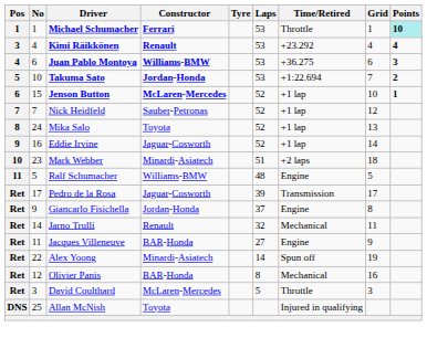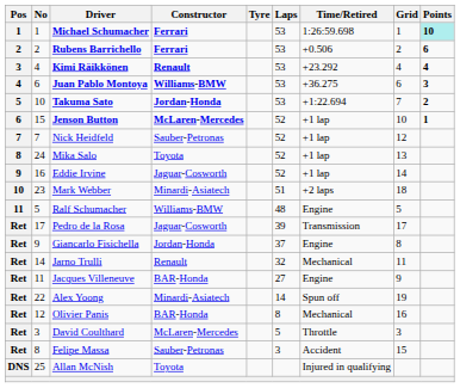 <table class="wikitable sortable" style="font-size: 85%;">
 <tr>
 <th>Pos</th>
 <th>No</th>
 <th>Driver</th>
 <th>Constructor</th>
 <th>Tyre</th>
 <th>Laps</th>
 <th>Time/Retired</th>
 <th>Grid</th>
 <th>Points</th>
 </tr>
 <tr>
 <th>1</th>
 <td>1</td>
 <td> <strong><a href='#'>Michael Schumacher</a></strong></td>
 <td><strong><a href='#'>Ferrari</a></strong></td>
 <td></td>
 <td>53</td>
-<td>Throttle</td>
+<td>1:26:59.698</td>
 <td>1</td>
 <td style="background: paleturquoise;"><strong>10</strong></td>
+</tr>
+<tr>
+<th>2</th>
+<td>2</td>
+<td> <strong><a href='#'>Rubens Barrichello</a></strong></td>
+<td><strong><a href='#'>Ferrari</a></strong></td>
+<td></td>
+<td>53</td>
+<td>+0.506</td>
+<td>2</td>
+<td><strong>6</strong></td>
 </tr>
 <tr>
 <th>3</th>
 <td>4</td>
 <td> <strong><a href='#'>Kimi Räikkönen</a></strong></td>
 <td><strong><a href='#'>Renault</a></strong></td>
 <td></td>
 <td>53</td>
 <td>+23.292</td>
 <td>4</td>
 <td><strong>4</strong></td>
 </tr>
 <tr>
 <th>4</th>
 <td>6</td>
 <td> <strong><a href='#'>Juan Pablo Montoya</a></strong></td>
 <td><strong><a href='#'>Williams</a>-<a href='#'>BMW</a></strong></td>
 <td></td>
 <td>53</td>
 <td>+36.275</td>
 <td>6</td>
 <td><strong>3</strong></td>
 </tr>
 <tr>
 <th>5</th>
 <td>10</td>
 <td> <strong><a href='#'>Takuma Sato</a></strong></td>
 <td><strong><a href='#'>Jordan</a>-<a href='#'>Honda</a></strong></td>
 <td></td>
 <td>53</td>
 <td>+1:22.694</td>
 <td>7</td>
 <td><strong>2</strong></td>
 </tr>
 <tr>
 <th>6</th>
 <td>15</td>
 <td> <strong><a href='#'>Jenson Button</a></strong></td>
 <td><strong><a href='#'>McLaren</a>-<a href='#'>Mercedes</a></strong></td>
 <td></td>
 <td>52</td>
 <td>+1 lap</td>
 <td>10</td>
 <td><strong>1</strong></td>
 </tr>
 <tr>
 <th>7</th>
 <td>7</td>
 <td> <a href='#'>Nick Heidfeld</a></td>
 <td><a href='#'>Sauber</a>-<a href='#'>Petronas</a></td>
 <td></td>
 <td>52</td>
 <td>+1 lap</td>
 <td>12</td>
 <td> </td>
 </tr>
 <tr>
 <th>8</th>
 <td>24</td>
 <td> <a href='#'>Mika Salo</a></td>
 <td><a href='#'>Toyota</a></td>
 <td></td>
 <td>52</td>
 <td>+1 lap</td>
 <td>13</td>
 <td> </td>
 </tr>
 <tr>
 <th>9</th>
 <td>16</td>
 <td> <a href='#'>Eddie Irvine</a></td>
 <td><a href='#'>Jaguar</a>-<a href='#'>Cosworth</a></td>
 <td></td>
 <td>52</td>
 <td>+1 lap</td>
 <td>14</td>
 <td> </td>
 </tr>
 <tr>
 <th>10</th>
 <td>23</td>
 <td> <a href='#'>Mark Webber</a></td>
 <td><a href='#'>Minardi</a>-<a href='#'>Asiatech</a></td>
 <td></td>
 <td>51</td>
 <td>+2 laps</td>
 <td>18</td>
 <td> </td>
 </tr>
 <tr>
 <th>11</th>
 <td>5</td>
 <td> <a href='#'>Ralf Schumacher</a></td>
 <td><a href='#'>Williams</a>-<a href='#'>BMW</a></td>
 <td></td>
 <td>48</td>
 <td>Engine</td>
 <td>5</td>
 <td> </td>
 </tr>
 <tr>
 <th>Ret</th>
 <td>17</td>
 <td> <a href='#'>Pedro de la Rosa</a></td>
 <td><a href='#'>Jaguar</a>-<a href='#'>Cosworth</a></td>
 <td></td>
 <td>39</td>
 <td>Transmission</td>
 <td>17</td>
 <td> </td>
 </tr>
 <tr>
 <th>Ret</th>
 <td>9</td>
 <td> <a href='#'>Giancarlo Fisichella</a></td>
 <td><a href='#'>Jordan</a>-<a href='#'>Honda</a></td>
 <td></td>
 <td>37</td>
 <td>Engine</td>
 <td>8</td>
 <td> </td>
 </tr>
 <tr>
 <th>Ret</th>
 <td>14</td>
 <td> <a href='#'>Jarno Trulli</a></td>
 <td><a href='#'>Renault</a></td>
 <td></td>
 <td>32</td>
 <td>Mechanical</td>
 <td>11</td>
 <td> </td>
 </tr>
 <tr>
 <th>Ret</th>
 <td>11</td>
 <td> <a href='#'>Jacques Villeneuve</a></td>
 <td><a href='#'>BAR</a>-<a href='#'>Honda</a></td>
 <td></td>
 <td>27</td>
 <td>Engine</td>
 <td>9</td>
 <td> </td>
 </tr>
 <tr>
 <th>Ret</th>
 <td>22</td>
 <td> <a href='#'>Alex Yoong</a></td>
 <td><a href='#'>Minardi</a>-<a href='#'>Asiatech</a></td>
 <td></td>
 <td>14</td>
 <td>Spun off</td>
 <td>19</td>
 <td> </td>
 </tr>
 <tr>
 <th>Ret</th>
 <td>12</td>
 <td> <a href='#'>Olivier Panis</a></td>
 <td><a href='#'>BAR</a>-<a href='#'>Honda</a></td>
 <td></td>
 <td>8</td>
 <td>Mechanical</td>
 <td>16</td>
 <td> </td>
 </tr>
 <tr>
 <th>Ret</th>
 <td>3</td>
 <td> <a href='#'>David Coulthard</a></td>
 <td><a href='#'>McLaren</a>-<a href='#'>Mercedes</a></td>
 <td></td>
 <td>5</td>
 <td>Throttle</td>
 <td>3</td>
 <td> </td>
 </tr>
 <tr>
+<th>Ret</th>
+<td>8</td>
+<td> <a href='#'>Felipe Massa</a></td>
+<td><a href='#'>Sauber</a>-<a href='#'>Petronas</a></td>
+<td></td>
+<td>3</td>
+<td>Accident</td>
+<td>15</td>
+<td> </td>
+</tr>
+<tr>
 <th>DNS</th>
 <td>25</td>
 <td> <a href='#'>Allan McNish</a></td>
 <td><a href='#'>Toyota</a></td>
 <td></td>
 <td></td>
 <td>Injured in qualifying</td>
 <td></td>
 <td> </td>
 </tr>
 <tr>
 <th colspan="9"></th>
 </tr>
 </table>
